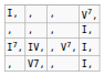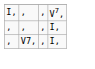 <table class="wikitable">
 <tr>
 </tr>
 <tr>
 <td>I,</td>
 <td>,</td>
 <td>,</td>
 <td>V<sup>7</sup>,</td>
 </tr>
 <tr>
 <td>,</td>
 <td>,</td>
 <td>,</td>
 <td>I,</td>
 </tr>
 <tr>
-<td>I<sup>7</sup>,</td>
-<td>IV,</td>
-<td>, V<sup>7</sup>,</td>
-<td>I,</td>
-</tr>
-<tr>
 <td>,</td>
 <td>V7,</td>
 <td>,</td>
 <td>I,</td>
 </tr>
 </table>
